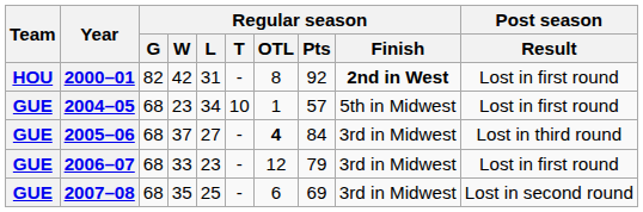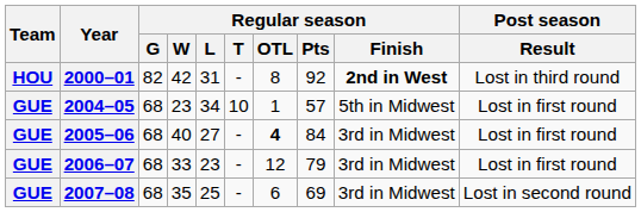 <table class="wikitable" style="font-size: 95%; text-align:center;">
 <tr>
 <th rowspan="2">Team</th>
 <th rowspan="2">Year</th>
 <th colspan="7">Regular season</th>
 <th colspan="1">Post season</th>
 </tr>
 <tr>
 <th>G</th>
 <th>W</th>
 <th>L</th>
 <th>T</th>
 <th>OTL</th>
 <th>Pts</th>
 <th>Finish</th>
 <th>Result</th>
 </tr>
 <tr>
 <th><a href='#'>HOU</a></th>
 <th><a href='#'>2000–01</a></th>
 <td>82</td>
 <td>42</td>
 <td>31</td>
 <td>-</td>
 <td>8</td>
 <td>92</td>
 <td><strong>2nd in West</strong></td>
-<td>Lost in first round</td>
+<td>Lost in third round</td>
 </tr>
 <tr>
 <th><a href='#'>GUE</a></th>
 <th><a href='#'>2004–05</a></th>
 <td>68</td>
 <td>23</td>
 <td>34</td>
 <td>10</td>
 <td>1</td>
 <td>57</td>
 <td>5th in Midwest</td>
 <td>Lost in first round</td>
 </tr>
 <tr>
 <th><a href='#'>GUE</a></th>
 <th><a href='#'>2005–06</a></th>
 <td>68</td>
-<td>37</td>
+<td>40</td>
 <td>27</td>
 <td>-</td>
 <td><strong>4</strong></td>
 <td>84</td>
 <td>3rd in Midwest</td>
-<td>Lost in third round</td>
+<td>Lost in first round</td>
 </tr>
 <tr>
 <th><a href='#'>GUE</a></th>
 <th><a href='#'>2006–07</a></th>
 <td>68</td>
 <td>33</td>
 <td>23</td>
 <td>-</td>
 <td>12</td>
 <td>79</td>
 <td>3rd in Midwest</td>
 <td>Lost in first round</td>
 </tr>
 <tr>
 <th><a href='#'>GUE</a></th>
 <th><a href='#'>2007–08</a></th>
 <td>68</td>
 <td>35</td>
 <td>25</td>
 <td>-</td>
 <td>6</td>
 <td>69</td>
 <td>3rd in Midwest</td>
 <td>Lost in second round</td>
 </tr>
 </table>
